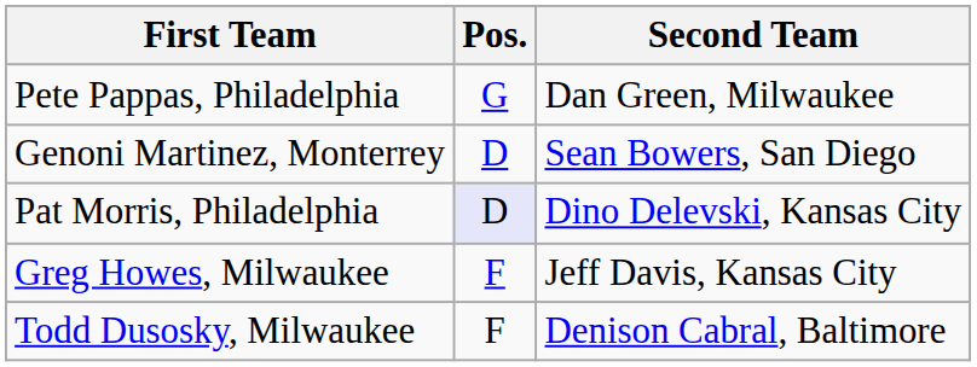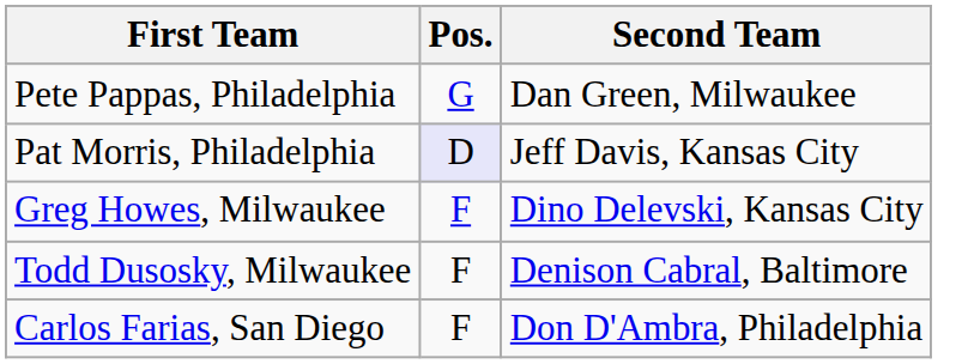 <table class="wikitable">
 <tr>
 <th>First Team</th>
 <th>Pos.</th>
 <th>Second Team</th>
 </tr>
 <tr>
 <td>Pete Pappas, Philadelphia</td>
 <td align=center><a href='#'>G</a></td>
 <td>Dan Green, Milwaukee</td>
 </tr>
 <tr>
-<td>Genoni Martinez, Monterrey</td>
-<td align=center><a href='#'>D</a></td>
-<td><a href='#'>Sean Bowers</a>, San Diego</td>
-</tr>
-<tr>
 <td>Pat Morris, Philadelphia</td>
 <td align=center style="background: lavender;">D</td>
-<td><a href='#'>Dino Delevski</a>, Kansas City</td>
+<td>Jeff Davis, Kansas City</td>
 </tr>
 <tr>
 <td><a href='#'>Greg Howes</a>, Milwaukee</td>
 <td align=center><a href='#'>F</a></td>
-<td>Jeff Davis, Kansas City</td>
+<td><a href='#'>Dino Delevski</a>, Kansas City</td>
 </tr>
 <tr>
 <td><a href='#'>Todd Dusosky</a>, Milwaukee</td>
 <td align=center>F</td>
 <td><a href='#'>Denison Cabral</a>, Baltimore</td>
 </tr>
+<tr>
+<td><a href='#'>Carlos Farias</a>, San Diego</td>
+<td align=center>F</td>
+<td><a href='#'>Don D'Ambra</a>, Philadelphia</td>
+</tr>
 </table>
